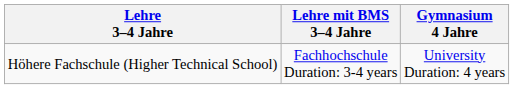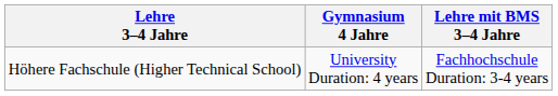 <table class="wikitable" style="text-align:center">
 <tr class=hintergrundfarbe6>
 <th><a href='#'>Lehre</a><br>3–4 Jahre</th>
+<th><a href='#'>Gymnasium</a><br>4 Jahre</th>
 <th><a href='#'>Lehre mit BMS</a><br>3–4 Jahre</th>
-<th><a href='#'>Gymnasium</a><br>4 Jahre</th>
 </tr>
 <tr>
 <td>Höhere Fachschule (Higher Technical School)</td>
+<td><a href='#'>University</a><br>Duration: 4 years</td>
 <td><a href='#'>Fachhochschule</a> <br>Duration: 3-4 years</td>
-<td><a href='#'>University</a><br>Duration: 4 years</td>
 </tr>
 </table>
